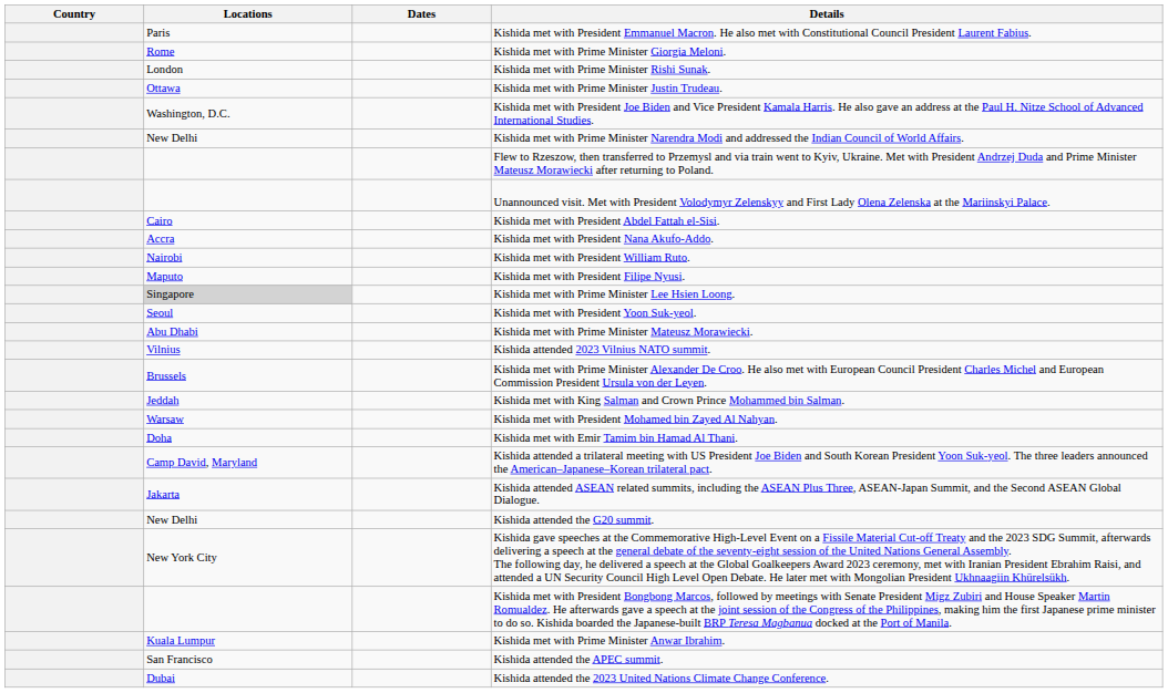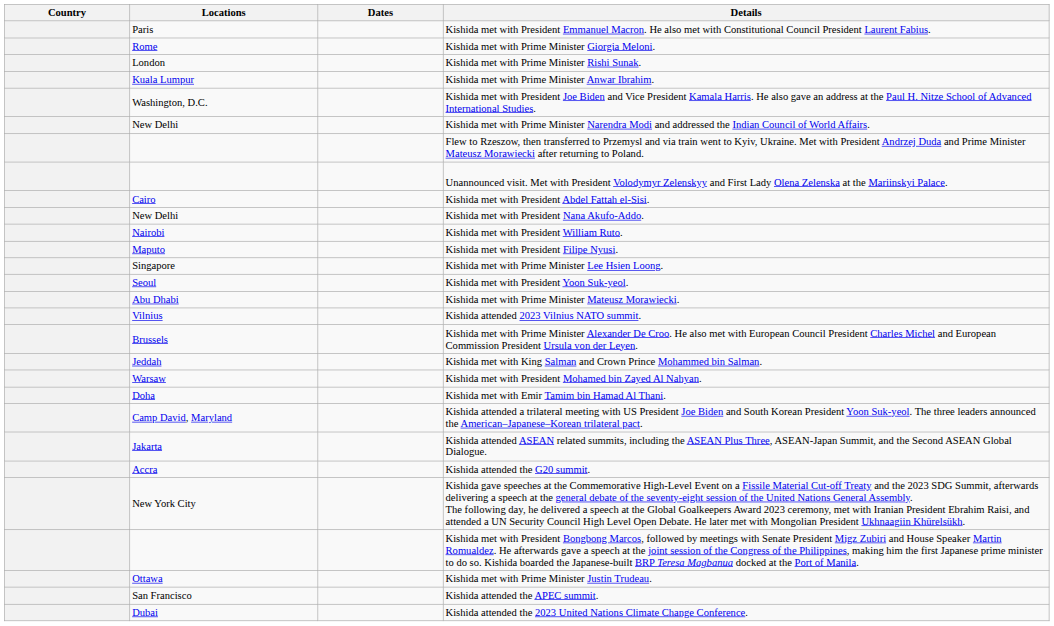 <table class="wikitable sortable" border="1" style="margin: 1em auto 1em auto">
 <tr>
 <th scope="col" style="width: 12%;">Country</th>
 <th scope="col" style="width: 18%;">Locations</th>
 <th scope="col" style="width: 12%;">Dates</th>
 <th class="unsortable" scope="col" style="width: 58%;">Details</th>
 </tr>
 <tr>
 <th scope="row"></th>
 <td>Paris</td>
 <td></td>
 <td>Kishida met with President <a href='#'>Emmanuel Macron</a>. He also met with Constitutional Council President <a href='#'>Laurent Fabius</a>.</td>
 </tr>
 <tr>
 <th scope="row"></th>
 <td><a href='#'>Rome</a></td>
 <td></td>
 <td>Kishida met with Prime Minister <a href='#'>Giorgia Meloni</a>.</td>
 </tr>
 <tr>
 <th scope="row"></th>
 <td>London</td>
 <td></td>
 <td>Kishida met with Prime Minister <a href='#'>Rishi Sunak</a>.</td>
 </tr>
 <tr>
-<th scope="row"></th>
-<td><a href='#'>Ottawa</a></td>
+<th></th>
+<td><a href='#'>Kuala Lumpur</a></td>
 <td></td>
-<td>Kishida met with Prime Minister <a href='#'>Justin Trudeau</a>.</td>
+<td>Kishida met with Prime Minister <a href='#'>Anwar Ibrahim</a>.</td>
 </tr>
 <tr>
 <th scope="row"></th>
 <td>Washington, D.C.</td>
 <td></td>
 <td>Kishida met with President <a href='#'>Joe Biden</a> and Vice President <a href='#'>Kamala Harris</a>. He also gave an address at the <a href='#'>Paul H. Nitze School of Advanced International Studies</a>.</td>
 </tr>
 <tr>
 <th scope="row"></th>
 <td>New Delhi</td>
 <td></td>
 <td>Kishida met with Prime Minister <a href='#'>Narendra Modi</a> and addressed the <a href='#'>Indian Council of World Affairs</a>.</td>
 </tr>
 <tr>
 <th scope="row"></th>
 <td></td>
 <td></td>
 <td>Flew to Rzeszow, then transferred to Przemysl and via train went to Kyiv, Ukraine. Met with President <a href='#'>Andrzej Duda</a> and Prime Minister <a href='#'>Mateusz Morawiecki</a> after returning to Poland.</td>
 </tr>
 <tr>
 <th scope="row"></th>
 <td></td>
 <td></td>
 <td><br>Unannounced visit. Met with President <a href='#'>Volodymyr Zelenskyy</a> and First Lady <a href='#'>Olena Zelenska</a> at the <a href='#'>Mariinskyi Palace</a>.</td>
 </tr>
 <tr>
 <th scope="row"></th>
 <td><a href='#'>Cairo</a></td>
 <td></td>
 <td>Kishida met with President <a href='#'>Abdel Fattah el-Sisi</a>.</td>
 </tr>
 <tr>
 <th scope="row"></th>
-<td><a href='#'>Accra</a></td>
+<td>New Delhi</td>
 <td></td>
 <td>Kishida met with President <a href='#'>Nana Akufo-Addo</a>.</td>
 </tr>
 <tr>
 <th scope="row"></th>
 <td><a href='#'>Nairobi</a></td>
 <td></td>
 <td>Kishida met with President <a href='#'>William Ruto</a>.</td>
 </tr>
 <tr>
 <th scope="row"></th>
 <td><a href='#'>Maputo</a></td>
 <td></td>
 <td>Kishida met with President <a href='#'>Filipe Nyusi</a>.</td>
 </tr>
 <tr>
 <th></th>
-<td style="background: lightgrey;">Singapore</td>
+<td>Singapore</td>
 <td></td>
 <td>Kishida met with Prime Minister <a href='#'>Lee Hsien Loong</a>.</td>
 </tr>
 <tr>
 <th></th>
 <td><a href='#'>Seoul</a></td>
 <td></td>
 <td>Kishida met with President <a href='#'>Yoon Suk-yeol</a>.</td>
 </tr>
 <tr>
 <th></th>
 <td><a href='#'>Abu Dhabi</a></td>
 <td></td>
 <td>Kishida met with Prime Minister <a href='#'>Mateusz Morawiecki</a>.</td>
 </tr>
 <tr>
 <th></th>
 <td><a href='#'>Vilnius</a></td>
 <td></td>
 <td>Kishida attended <a href='#'>2023 Vilnius NATO summit</a>.</td>
 </tr>
 <tr>
 <th></th>
 <td><a href='#'>Brussels</a></td>
 <td></td>
 <td>Kishida met with Prime Minister <a href='#'>Alexander De Croo</a>. He also met with European Council President <a href='#'>Charles Michel</a> and European Commission President <a href='#'>Ursula von der Leyen</a>.</td>
 </tr>
 <tr>
 <th></th>
 <td><a href='#'>Jeddah</a></td>
 <td></td>
 <td>Kishida met with King <a href='#'>Salman</a> and Crown Prince <a href='#'>Mohammed bin Salman</a>.</td>
 </tr>
 <tr>
 <th></th>
 <td><a href='#'>Warsaw</a></td>
 <td></td>
 <td>Kishida met with President <a href='#'>Mohamed bin Zayed Al Nahyan</a>.</td>
 </tr>
 <tr>
 <th></th>
 <td><a href='#'>Doha</a></td>
 <td></td>
 <td>Kishida met with Emir <a href='#'>Tamim bin Hamad Al Thani</a>.</td>
 </tr>
 <tr>
 <th></th>
 <td><a href='#'>Camp David</a>, <a href='#'>Maryland</a></td>
 <td></td>
 <td>Kishida attended a trilateral meeting with US President <a href='#'>Joe Biden</a> and South Korean President <a href='#'>Yoon Suk-yeol</a>. The three leaders announced the <a href='#'>American–Japanese–Korean trilateral pact</a>.</td>
 </tr>
 <tr>
 <th></th>
 <td><a href='#'>Jakarta</a></td>
 <td></td>
 <td>Kishida attended <a href='#'>ASEAN</a> related summits, including the <a href='#'>ASEAN Plus Three</a>, ASEAN-Japan Summit, and the Second ASEAN Global Dialogue.</td>
 </tr>
 <tr>
 <th></th>
-<td>New Delhi</td>
+<td><a href='#'>Accra</a></td>
 <td></td>
 <td>Kishida attended the <a href='#'>G20 summit</a>.</td>
 </tr>
 <tr>
 <th></th>
 <td>New York City</td>
 <td></td>
 <td>Kishida gave speeches at the Commemorative High-Level Event on a <a href='#'>Fissile Material Cut-off Treaty</a> and the 2023 SDG Summit, afterwards delivering a speech at the <a href='#'>general debate of the seventy-eight session of the United Nations General Assembly</a>.<br>The following day, he delivered a speech at the Global Goalkeepers Award 2023 ceremony, met with Iranian President Ebrahim Raisi, and attended a UN Security Council High Level Open Debate. He later met with Mongolian President <a href='#'>Ukhnaagiin Khürelsükh</a>.</td>
 </tr>
 <tr>
 <th></th>
 <td></td>
 <td></td>
 <td>Kishida met with President <a href='#'>Bongbong Marcos</a>, followed by meetings with Senate President <a href='#'>Migz Zubiri</a> and House Speaker <a href='#'>Martin Romualdez</a>. He afterwards gave a speech at the <a href='#'>joint session of the Congress of the Philippines</a>, making him the first Japanese prime minister to do so. Kishida boarded the Japanese-built <a href='#'>BRP <em>Teresa Magbanua</em></a> docked at the <a href='#'>Port of Manila</a>.</td>
 </tr>
 <tr>
-<th></th>
-<td><a href='#'>Kuala Lumpur</a></td>
+<th scope="row"></th>
+<td><a href='#'>Ottawa</a></td>
 <td></td>
-<td>Kishida met with Prime Minister <a href='#'>Anwar Ibrahim</a>.</td>
+<td>Kishida met with Prime Minister <a href='#'>Justin Trudeau</a>.</td>
 </tr>
 <tr>
 <th></th>
 <td>San Francisco</td>
 <td></td>
 <td>Kishida attended the <a href='#'>APEC summit</a>.</td>
 </tr>
 <tr>
 <th></th>
 <td><a href='#'>Dubai</a></td>
 <td></td>
 <td>Kishida attended the <a href='#'>2023 United Nations Climate Change Conference</a>.</td>
 </tr>
 </table>
